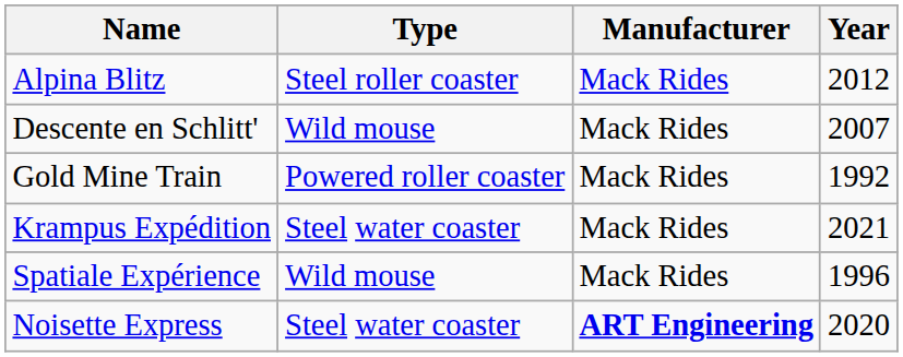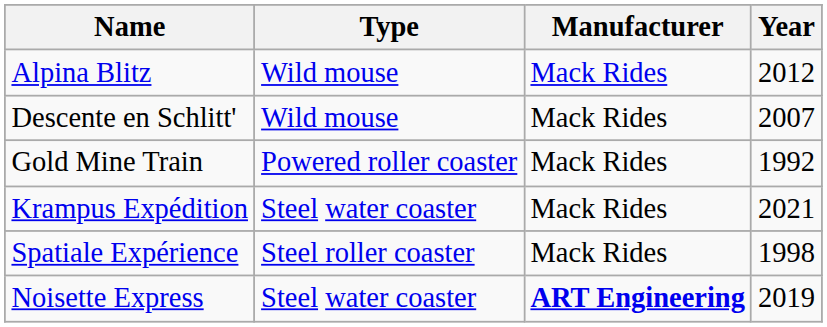 <table class="wikitable sortable">
 <tr>
 <th>Name</th>
 <th>Type</th>
 <th>Manufacturer</th>
 <th>Year</th>
 </tr>
 <tr>
 <td><a href='#'>Alpina Blitz</a></td>
-<td><a href='#'>Steel roller coaster</a></td>
+<td><a href='#'>Wild mouse</a></td>
 <td><a href='#'>Mack Rides</a></td>
 <td style="text-align: center;">2012</td>
 </tr>
 <tr>
 <td>Descente en Schlitt'</td>
 <td><a href='#'>Wild mouse</a></td>
 <td>Mack Rides</td>
 <td style="text-align: center;">2007</td>
 </tr>
 <tr>
 <td>Gold Mine Train</td>
 <td><a href='#'>Powered roller coaster</a></td>
 <td>Mack Rides</td>
 <td style="text-align: center;">1992</td>
 </tr>
 <tr>
 <td><a href='#'>Krampus Expédition</a></td>
 <td><a href='#'>Steel</a> <a href='#'>water coaster</a></td>
 <td>Mack Rides</td>
 <td style = "text-align: center;">2021</td>
 </tr>
 <tr>
 <td><a href='#'>Spatiale Expérience</a></td>
-<td><a href='#'>Wild mouse</a></td>
+<td><a href='#'>Steel roller coaster</a></td>
 <td>Mack Rides</td>
-<td style="text-align: center;">1996</td>
+<td style="text-align: center;">1998</td>
 </tr>
 <tr>
 <td><a href='#'>Noisette Express</a></td>
 <td><a href='#'>Steel</a> <a href='#'>water coaster</a></td>
 <td><strong><a href='#'>ART Engineering</a></strong></td>
-<td style="text-align: center;">2020</td>
+<td style="text-align: center;">2019</td>
 </tr>
 </table>
